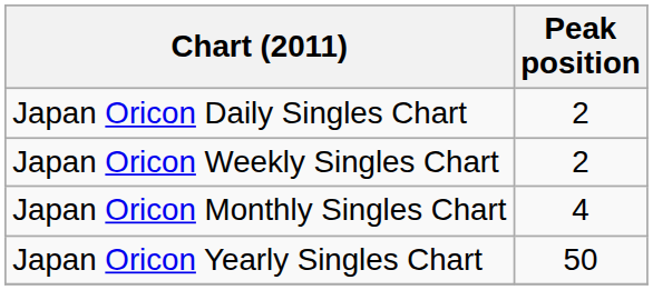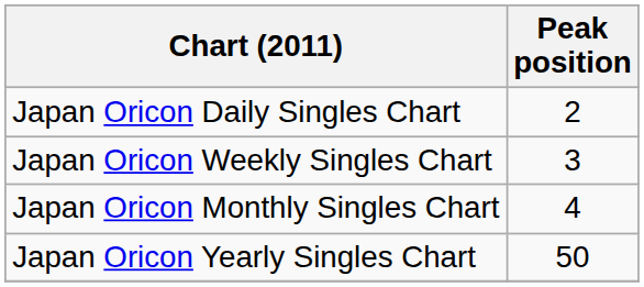 <table class="wikitable sortable">
 <tr>
 <th>Chart (2011)</th>
 <th>Peak<br>position</th>
 </tr>
 <tr>
 <td>Japan <a href='#'>Oricon</a> Daily Singles Chart</td>
 <td align="center">2</td>
 </tr>
 <tr>
 <td>Japan <a href='#'>Oricon</a> Weekly Singles Chart</td>
-<td align="center">2</td>
+<td align="center">3</td>
 </tr>
 <tr>
 <td>Japan <a href='#'>Oricon</a> Monthly Singles Chart</td>
 <td align="center">4</td>
 </tr>
 <tr>
 <td>Japan <a href='#'>Oricon</a> Yearly Singles Chart</td>
 <td align="center">50</td>
 </tr>
 <tr>
 </tr>
 </table>
